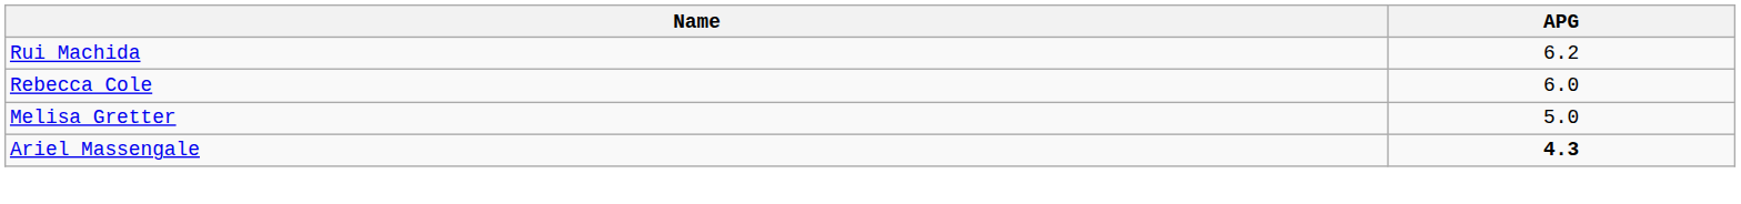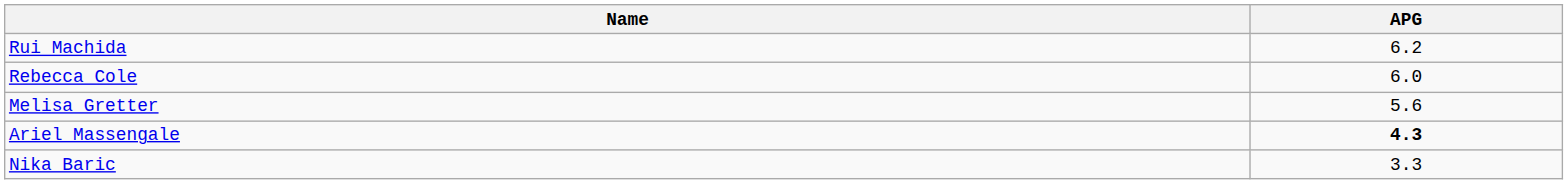 <table class=wikitable width="90%">
 <tr>
 <th width="80%">Name</th>
 <th width="20%">APG</th>
 </tr>
 <tr>
 <td> <a href='#'>Rui Machida</a></td>
 <td align=center>6.2</td>
 </tr>
 <tr>
 <td> <a href='#'>Rebecca Cole</a></td>
 <td align=center>6.0</td>
 </tr>
 <tr>
 <td> <a href='#'>Melisa Gretter</a></td>
-<td align=center>5.0</td>
+<td align=center>5.6</td>
 </tr>
 <tr>
 <td> <a href='#'>Ariel Massengale</a></td>
 <td align=center><strong>4.3</strong></td>
 </tr>
+<tr>
+<td> <a href='#'>Nika Baric</a></td>
+<td align=center>3.3</td>
+</tr>
 </table>
